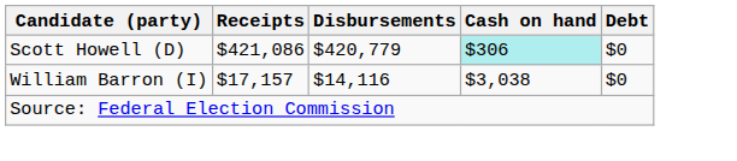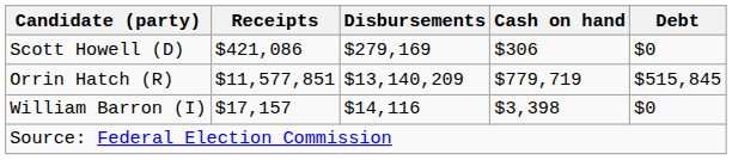 <table class="wikitable sortable">
 <tr>
 <th>Candidate (party)</th>
 <th>Receipts</th>
 <th>Disbursements</th>
 <th>Cash on hand</th>
 <th>Debt</th>
 </tr>
 <tr>
 <td>Scott Howell (D)</td>
 <td>$421,086</td>
-<td>$420,779</td>
-<td style="background: paleturquoise;">$306</td>
+<td>$279,169</td>
+<td>$306</td>
 <td>$0</td>
+</tr>
+<tr>
+<td>Orrin Hatch (R)</td>
+<td>$11,577,851</td>
+<td>$13,140,209</td>
+<td>$779,719</td>
+<td>$515,845</td>
 </tr>
 <tr>
 <td>William Barron (I)</td>
 <td>$17,157</td>
 <td>$14,116</td>
-<td>$3,038</td>
+<td>$3,398</td>
 <td>$0</td>
 </tr>
 <tr>
 <td colspan=5>Source: <a href='#'>Federal Election Commission</a></td>
 </tr>
 </table>
